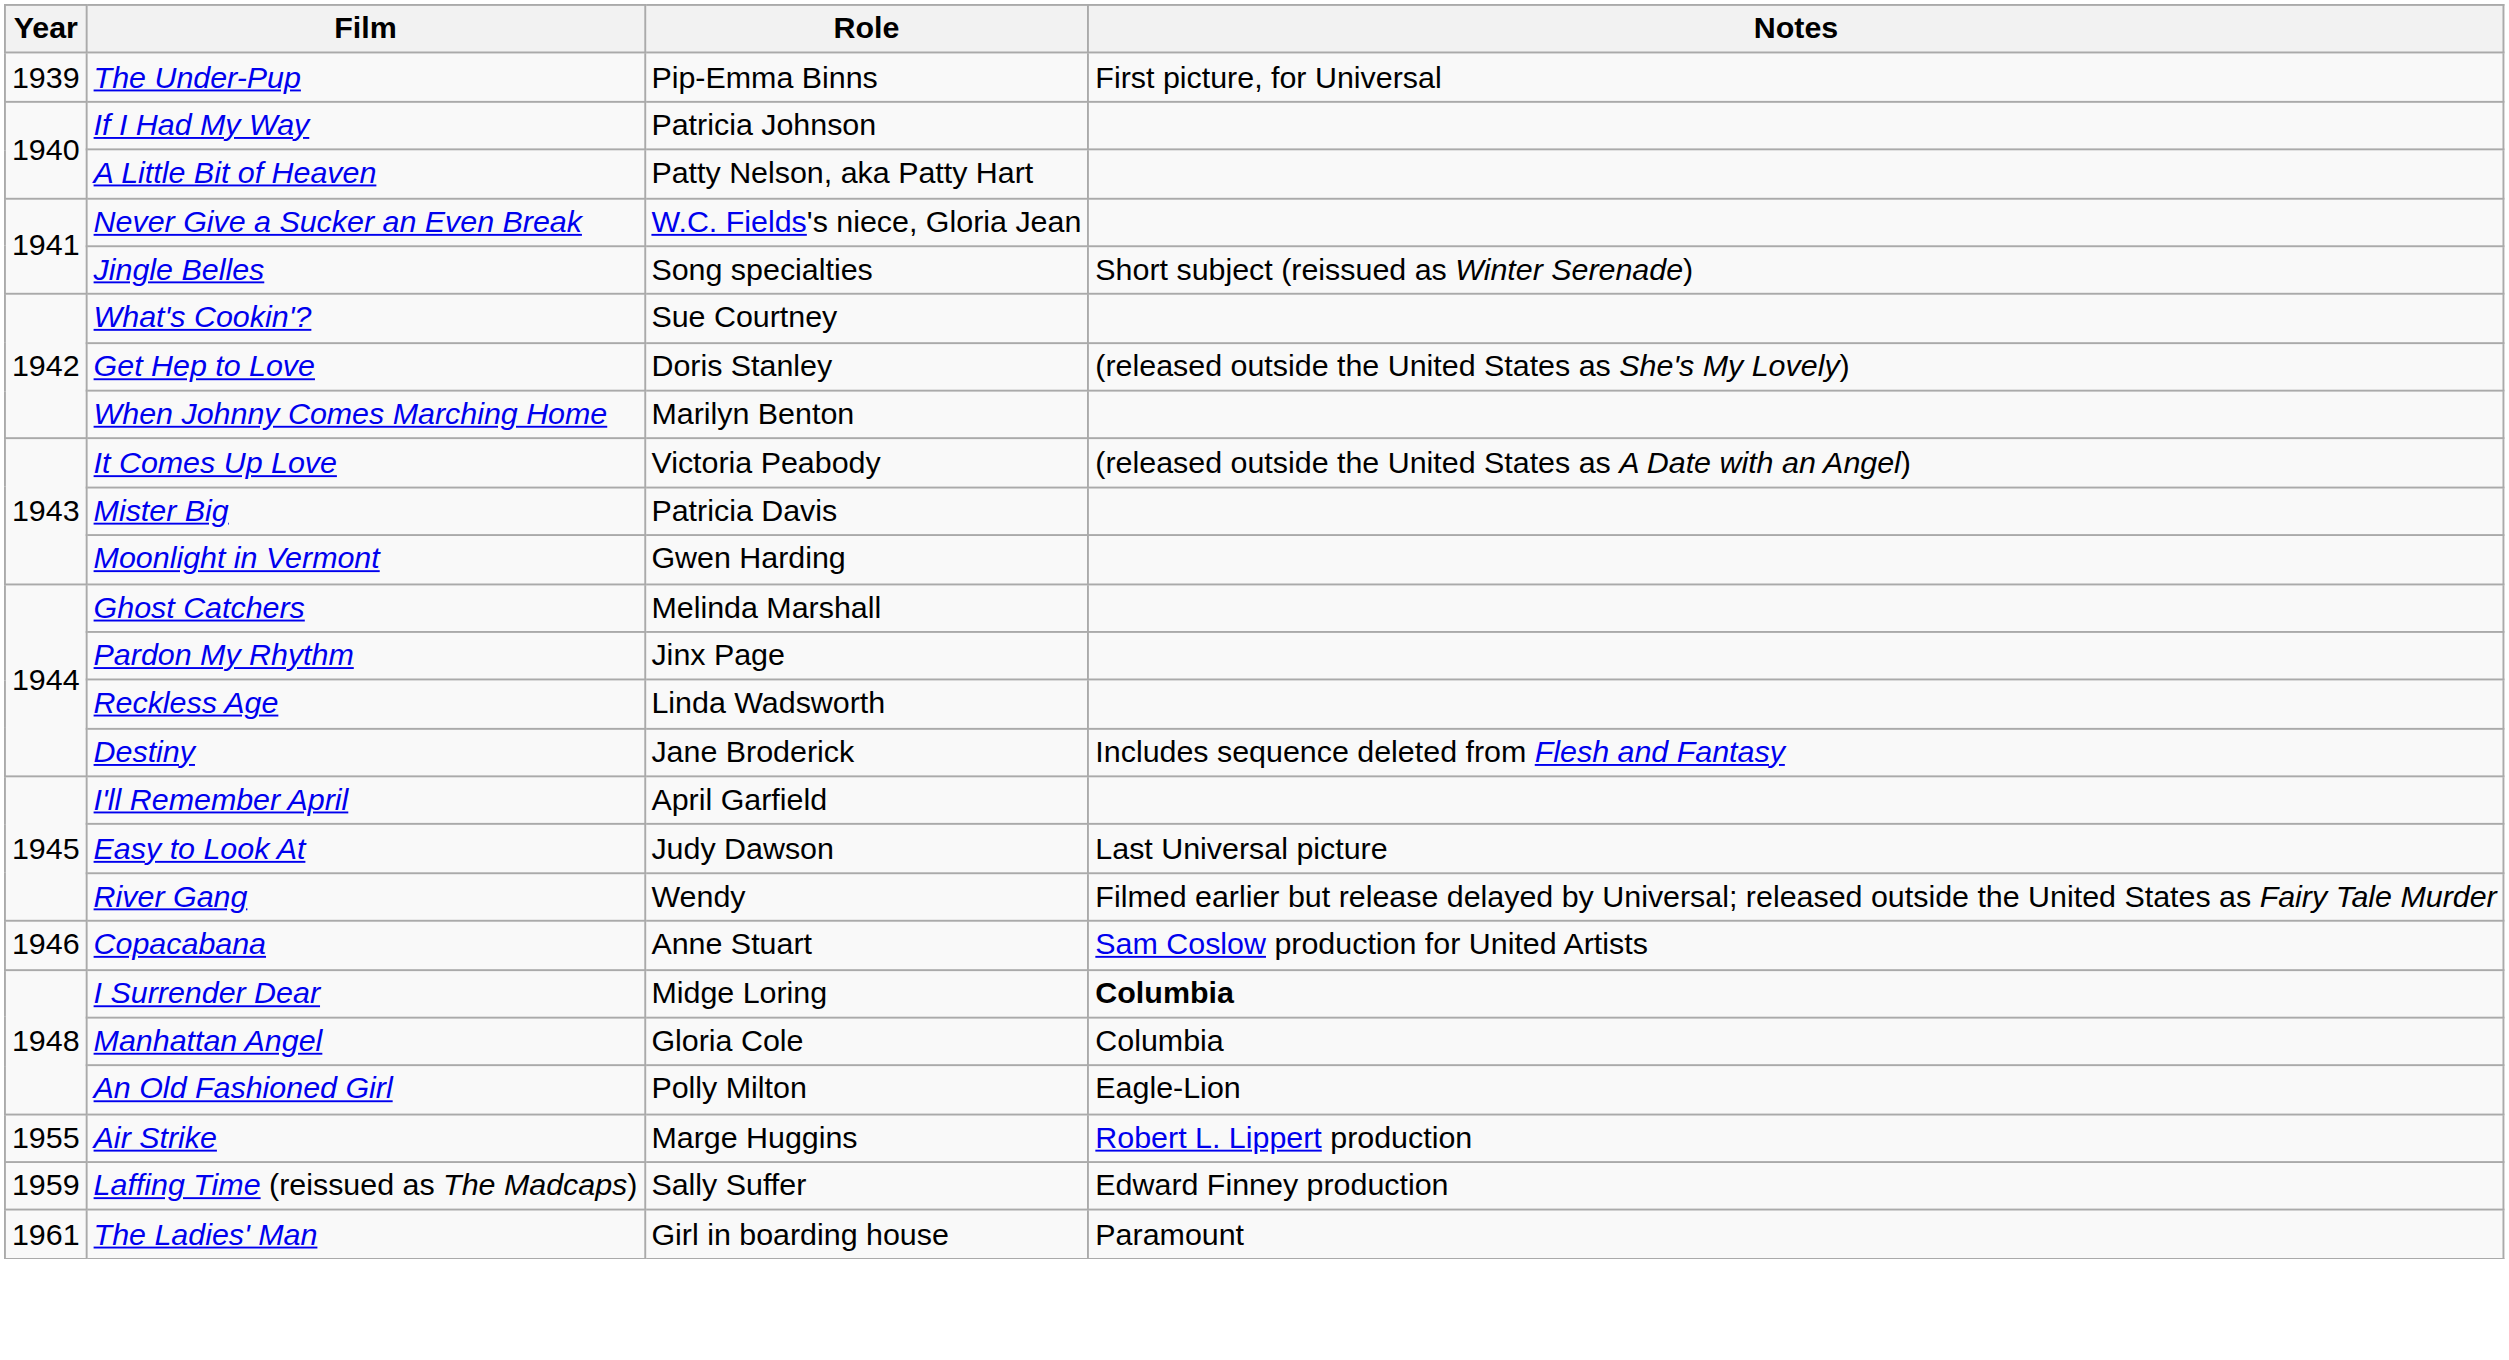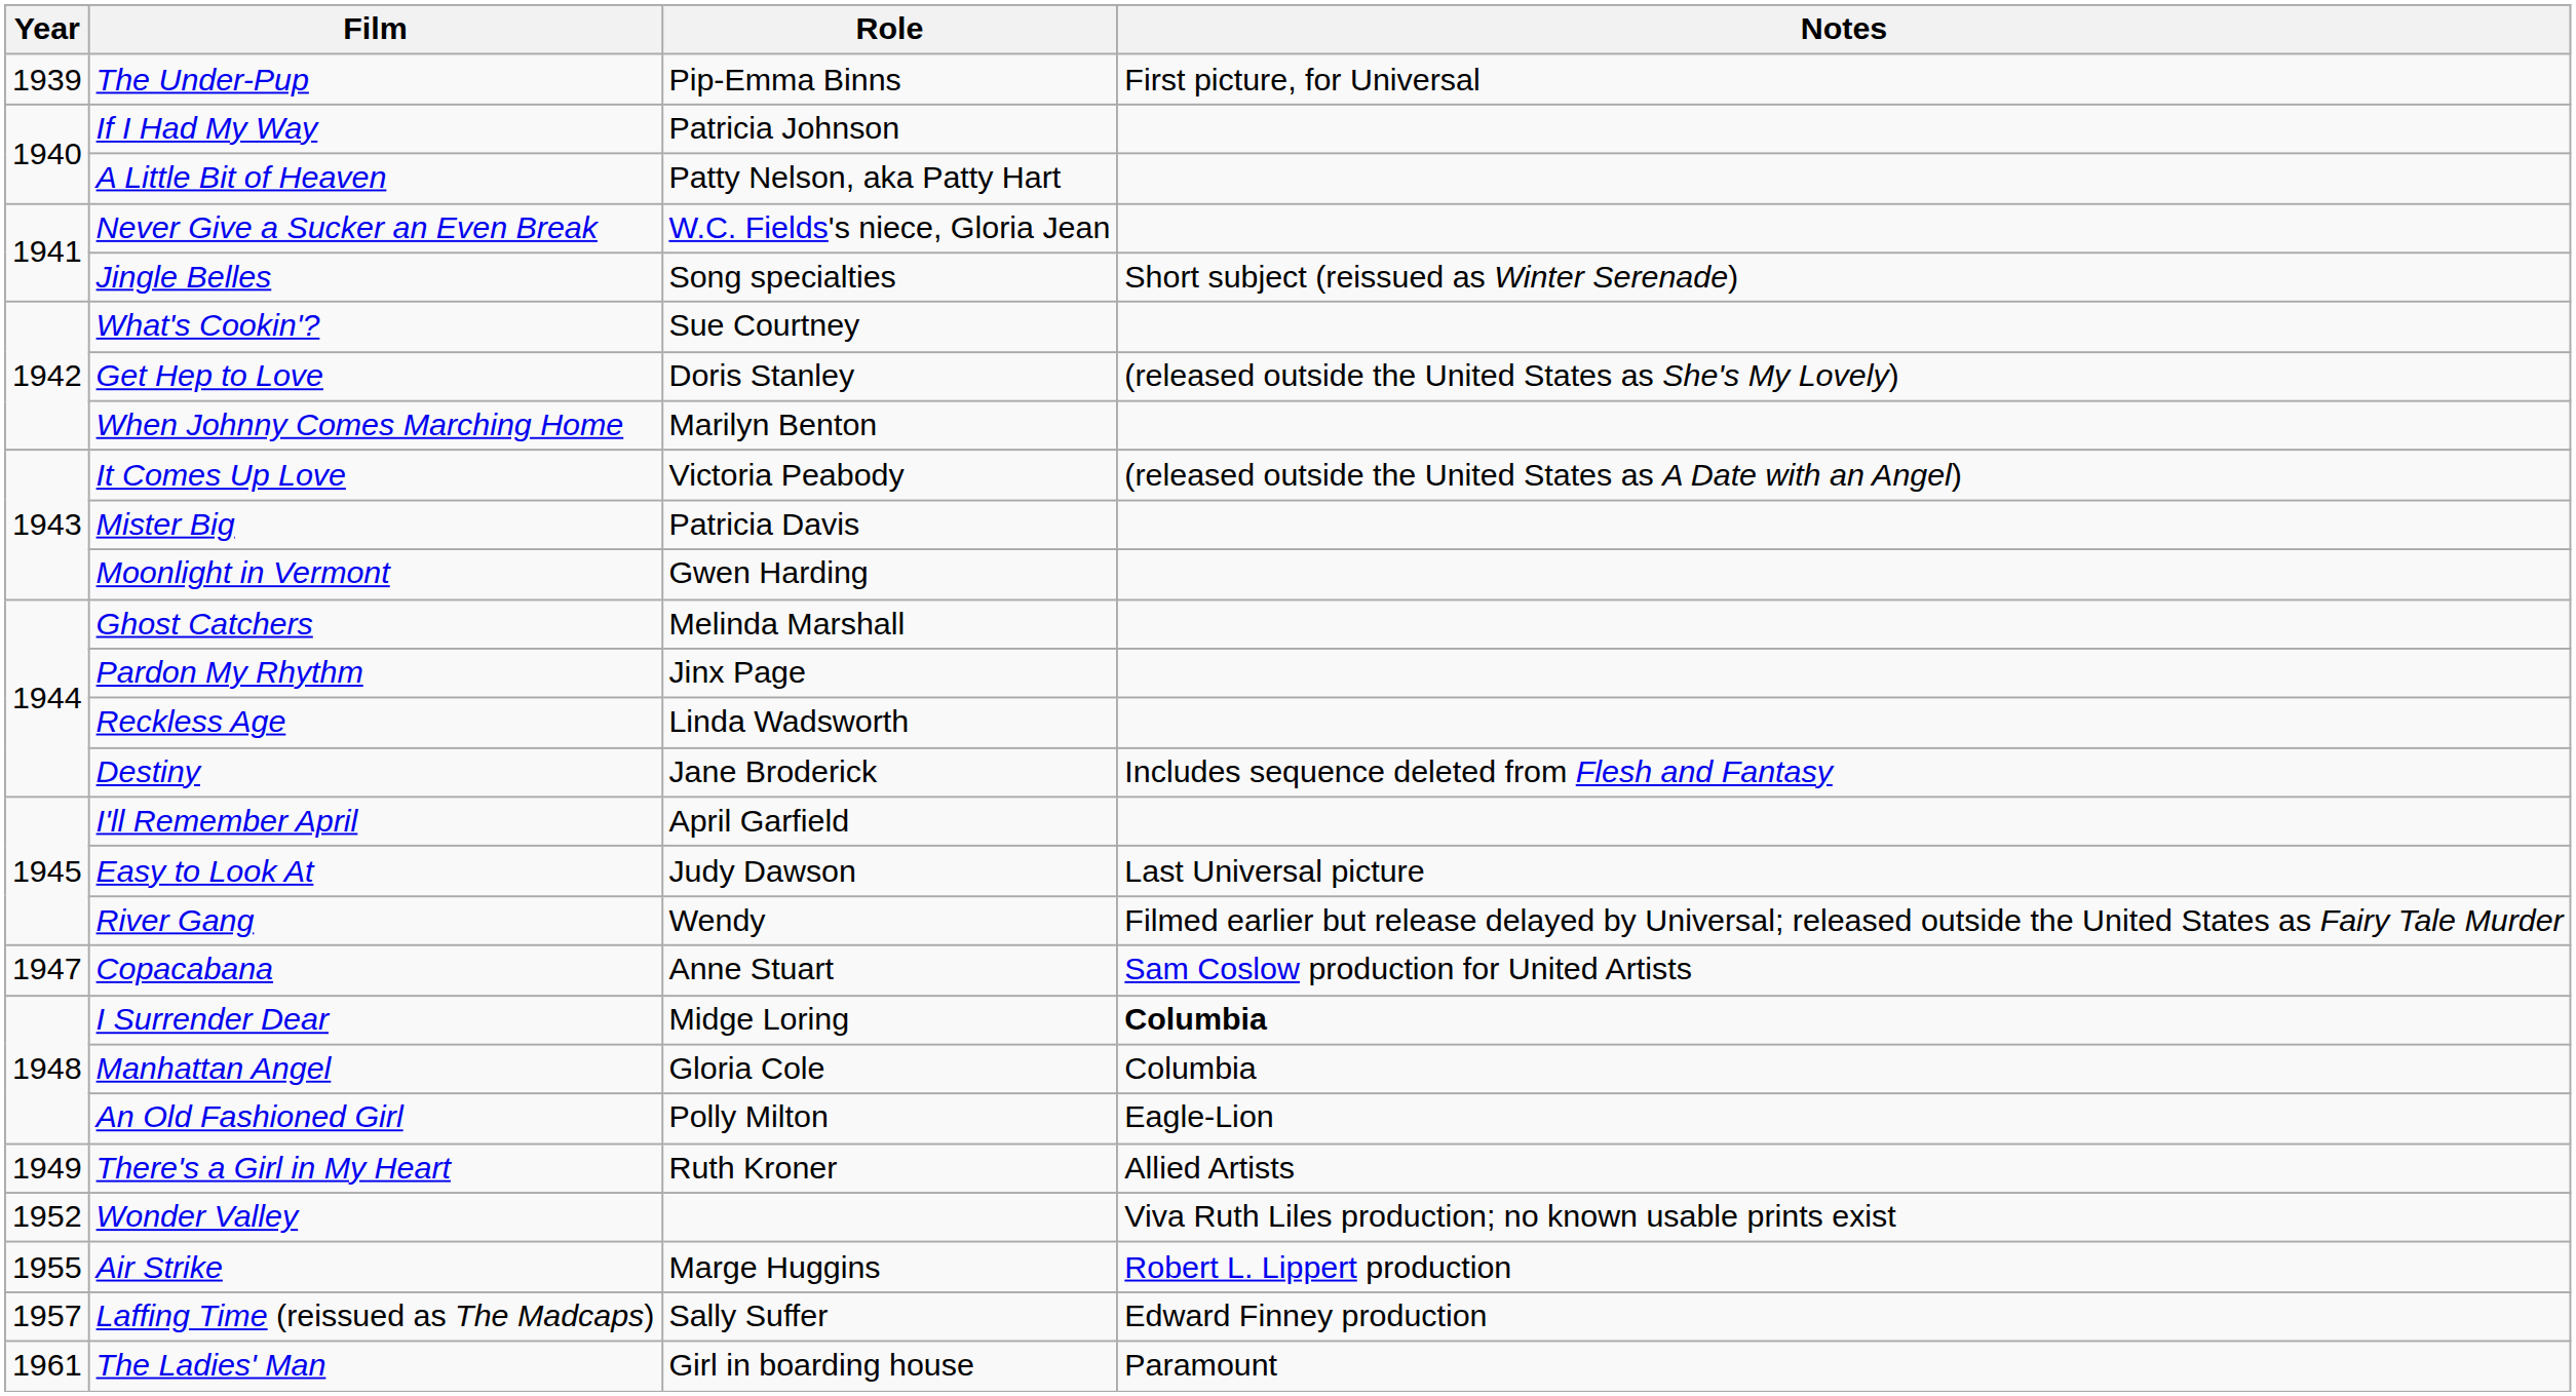 <table class="wikitable">
 <tr>
 <th>Year</th>
 <th>Film</th>
 <th>Role</th>
 <th>Notes</th>
 </tr>
 <tr>
 <td>1939</td>
 <td><em><a href='#'>The Under-Pup</a></em></td>
 <td>Pip-Emma Binns</td>
 <td>First picture, for Universal</td>
 </tr>
 <tr>
 <td rowspan="2">1940</td>
 <td><em><a href='#'>If I Had My Way</a></em></td>
 <td>Patricia Johnson</td>
 <td></td>
 </tr>
 <tr>
 <td><em><a href='#'>A Little Bit of Heaven</a></em></td>
 <td>Patty Nelson, aka Patty Hart</td>
 <td></td>
 </tr>
 <tr>
 <td rowspan="2">1941</td>
 <td><em><a href='#'>Never Give a Sucker an Even Break</a></em></td>
 <td><a href='#'>W.C. Fields</a>'s niece, Gloria Jean</td>
 <td></td>
 </tr>
 <tr>
 <td><em><a href='#'>Jingle Belles</a></em></td>
 <td>Song specialties</td>
 <td>Short subject (reissued as <em>Winter Serenade</em>)</td>
 </tr>
 <tr>
 <td rowspan="3">1942</td>
 <td><em><a href='#'>What's Cookin'?</a></em></td>
 <td>Sue Courtney</td>
 <td></td>
 </tr>
 <tr>
 <td><em><a href='#'>Get Hep to Love</a></em></td>
 <td>Doris Stanley</td>
 <td>(released outside the United States as <em>She's My Lovely</em>)</td>
 </tr>
 <tr>
 <td><em><a href='#'>When Johnny Comes Marching Home</a></em></td>
 <td>Marilyn Benton</td>
 <td></td>
 </tr>
 <tr>
 <td rowspan="3">1943</td>
 <td><em><a href='#'>It Comes Up Love</a></em></td>
 <td>Victoria Peabody</td>
 <td>(released outside the United States as <em>A Date with an Angel</em>)</td>
 </tr>
 <tr>
 <td><em><a href='#'>Mister Big</a></em></td>
 <td>Patricia Davis</td>
 <td></td>
 </tr>
 <tr>
 <td><em><a href='#'>Moonlight in Vermont</a></em></td>
 <td>Gwen Harding</td>
 <td></td>
 </tr>
 <tr>
 <td rowspan="4">1944</td>
 <td><em><a href='#'>Ghost Catchers</a></em></td>
 <td>Melinda Marshall</td>
 <td></td>
 </tr>
 <tr>
 <td><em><a href='#'>Pardon My Rhythm</a></em></td>
 <td>Jinx Page</td>
 <td></td>
 </tr>
 <tr>
 <td><em><a href='#'>Reckless Age</a></em></td>
 <td>Linda Wadsworth</td>
 <td></td>
 </tr>
 <tr>
 <td><em><a href='#'>Destiny</a></em></td>
 <td>Jane Broderick</td>
 <td>Includes sequence deleted from <em><a href='#'>Flesh and Fantasy</a></em></td>
 </tr>
 <tr>
 <td rowspan="3">1945</td>
 <td><em><a href='#'>I'll Remember April</a></em></td>
 <td>April Garfield</td>
 <td></td>
 </tr>
 <tr>
 <td><em><a href='#'>Easy to Look At</a></em></td>
 <td>Judy Dawson</td>
 <td>Last Universal picture</td>
 </tr>
 <tr>
 <td><em><a href='#'>River Gang</a></em></td>
 <td>Wendy</td>
 <td>Filmed earlier but release delayed by Universal; released outside the United States as <em>Fairy Tale Murder</em></td>
 </tr>
 <tr>
-<td>1946</td>
+<td>1947</td>
 <td><em><a href='#'>Copacabana</a></em></td>
 <td>Anne Stuart</td>
 <td><a href='#'>Sam Coslow</a> production for United Artists</td>
 </tr>
 <tr>
 <td rowspan="3">1948</td>
 <td><em><a href='#'>I Surrender Dear</a></em></td>
 <td>Midge Loring</td>
 <td><strong>Columbia</strong></td>
 </tr>
 <tr>
 <td><em><a href='#'>Manhattan Angel</a></em></td>
 <td>Gloria Cole</td>
 <td>Columbia</td>
 </tr>
 <tr>
 <td><em><a href='#'>An Old Fashioned Girl</a></em></td>
 <td>Polly Milton</td>
 <td>Eagle-Lion</td>
 </tr>
+<tr>
+<td>1949</td>
+<td><em><a href='#'>There's a Girl in My Heart</a></em></td>
+<td>Ruth Kroner</td>
+<td>Allied Artists</td>
+</tr>
+<tr>
+<td>1952</td>
+<td><em><a href='#'>Wonder Valley</a></em></td>
+<td></td>
+<td>Viva Ruth Liles production; no known usable prints exist</td>
+</tr>
 <tr .>
 <td>1955</td>
 <td><em><a href='#'>Air Strike</a></em></td>
 <td>Marge Huggins</td>
 <td><a href='#'>Robert L. Lippert</a> production</td>
 </tr>
 <tr>
-<td>1959</td>
+<td>1957</td>
 <td><em><a href='#'>Laffing Time</a></em> (reissued as <em>The Madcaps</em>)</td>
 <td>Sally Suffer</td>
 <td>Edward Finney production</td>
 </tr>
 <tr>
 <td>1961</td>
 <td><em><a href='#'>The Ladies' Man</a></em></td>
 <td>Girl in boarding house</td>
 <td>Paramount</td>
 </tr>
 </table>
